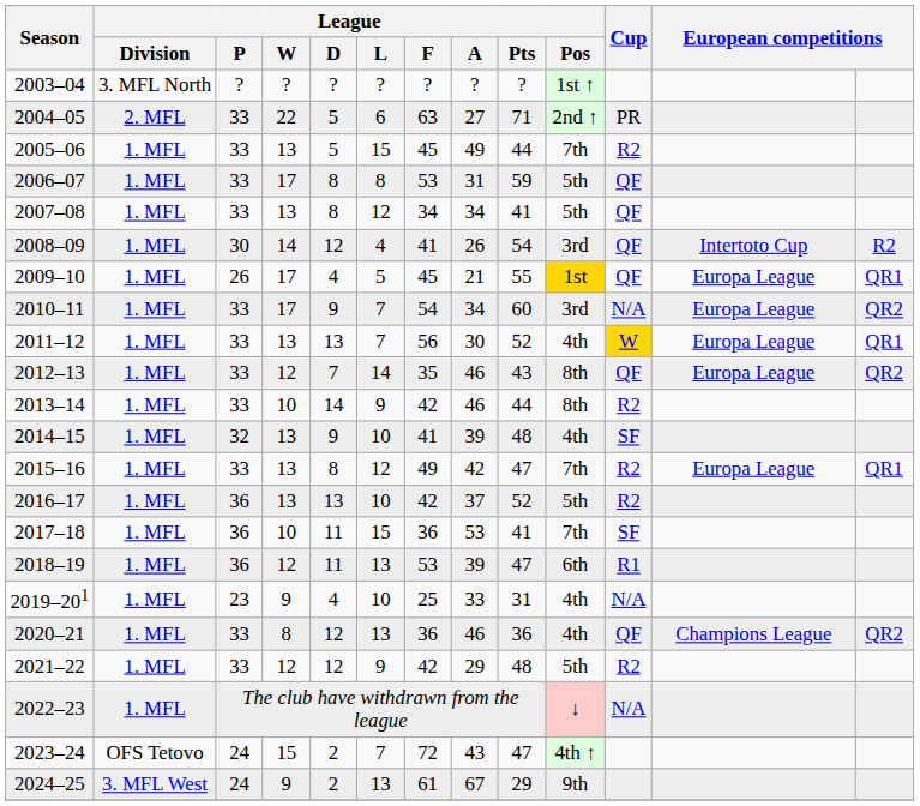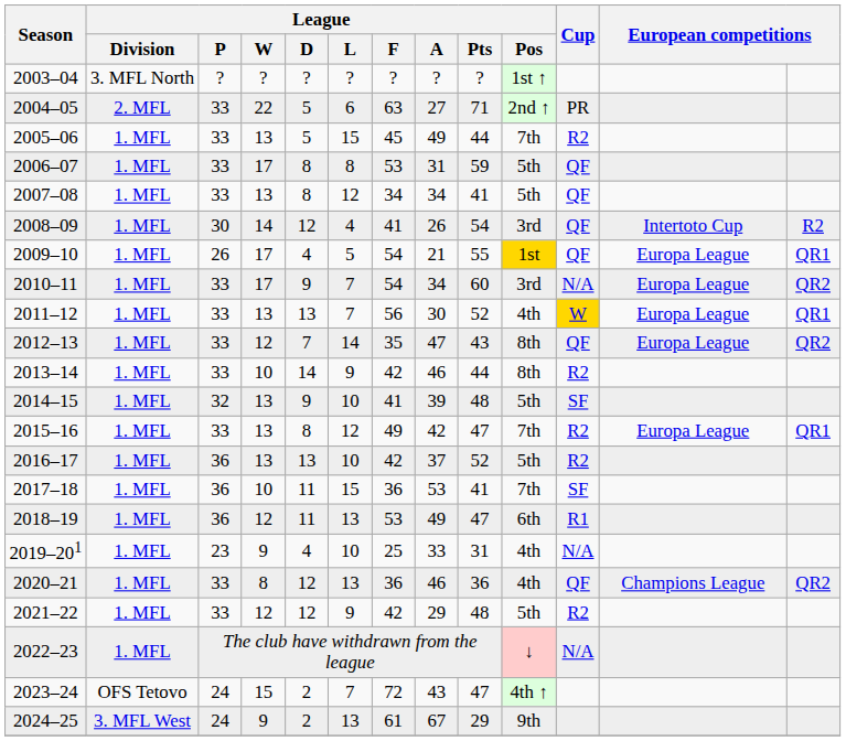 <table class="wikitable" style="text-align:center; font-size:100%">
 <tr>
 <th rowspan=2>Season</th>
 <th colspan=9>League</th>
 <th rowspan=2 width="30"><a href='#'>Cup</a></th>
 <th rowspan=2 colspan=2 width="200"><a href='#'>European competitions</a></th>
 </tr>
 <tr>
 <th>Division</th>
 <th width="30">P</th>
 <th width="30">W</th>
 <th width="30">D</th>
 <th width="30">L</th>
 <th width="30">F</th>
 <th width="30">A</th>
 <th width="30">Pts</th>
 <th width="40">Pos</th>
 </tr>
 <tr>
 <td>2003–04</td>
 <td>3. MFL North</td>
 <td>?</td>
 <td>?</td>
 <td>?</td>
 <td>?</td>
 <td>?</td>
 <td>?</td>
 <td>?</td>
 <td bgcolor="#DDFFDD">1st ↑</td>
 <td></td>
 <td></td>
 <td></td>
 </tr>
 <tr bgcolor=#EEEEEE>
 <td>2004–05</td>
 <td><a href='#'>2. MFL</a></td>
 <td>33</td>
 <td>22</td>
 <td>5</td>
 <td>6</td>
 <td>63</td>
 <td>27</td>
 <td>71</td>
 <td bgcolor="#DDFFDD">2nd ↑</td>
 <td>PR</td>
 <td></td>
 <td></td>
 </tr>
 <tr>
 <td>2005–06</td>
 <td><a href='#'>1. MFL</a></td>
 <td>33</td>
 <td>13</td>
 <td>5</td>
 <td>15</td>
 <td>45</td>
 <td>49</td>
 <td>44</td>
 <td>7th</td>
 <td><a href='#'>R2</a></td>
 <td></td>
 <td></td>
 </tr>
 <tr bgcolor=#EEEEEE>
 <td>2006–07</td>
 <td><a href='#'>1. MFL</a></td>
 <td>33</td>
 <td>17</td>
 <td>8</td>
 <td>8</td>
 <td>53</td>
 <td>31</td>
 <td>59</td>
 <td>5th</td>
 <td><a href='#'>QF</a></td>
 <td></td>
 <td></td>
 </tr>
 <tr>
 <td>2007–08</td>
 <td><a href='#'>1. MFL</a></td>
 <td>33</td>
 <td>13</td>
 <td>8</td>
 <td>12</td>
 <td>34</td>
 <td>34</td>
 <td>41</td>
 <td>5th</td>
 <td><a href='#'>QF</a></td>
 <td></td>
 <td></td>
 </tr>
 <tr bgcolor=#EEEEEE>
 <td>2008–09</td>
 <td><a href='#'>1. MFL</a></td>
 <td>30</td>
 <td>14</td>
 <td>12</td>
 <td>4</td>
 <td>41</td>
 <td>26</td>
 <td>54</td>
 <td>3rd</td>
 <td><a href='#'>QF</a></td>
 <td><a href='#'>Intertoto Cup</a></td>
 <td><a href='#'>R2</a></td>
 </tr>
 <tr>
 <td>2009–10</td>
 <td><a href='#'>1. MFL</a></td>
 <td>26</td>
 <td>17</td>
 <td>4</td>
 <td>5</td>
-<td>45</td>
+<td>54</td>
 <td>21</td>
 <td>55</td>
 <td bgcolor=gold>1st</td>
 <td><a href='#'>QF</a></td>
 <td><a href='#'>Europa League</a></td>
 <td><a href='#'>QR1</a></td>
 </tr>
 <tr bgcolor=#EEEEEE>
 <td>2010–11</td>
 <td><a href='#'>1. MFL</a></td>
 <td>33</td>
 <td>17</td>
 <td>9</td>
 <td>7</td>
 <td>54</td>
 <td>34</td>
 <td>60</td>
 <td>3rd</td>
 <td><a href='#'>N/A</a></td>
 <td><a href='#'>Europa League</a></td>
 <td><a href='#'>QR2</a></td>
 </tr>
 <tr>
 <td>2011–12</td>
 <td><a href='#'>1. MFL</a></td>
 <td>33</td>
 <td>13</td>
 <td>13</td>
 <td>7</td>
 <td>56</td>
 <td>30</td>
 <td>52</td>
 <td>4th</td>
 <td bgcolor="gold"><a href='#'>W</a></td>
 <td><a href='#'>Europa League</a></td>
 <td><a href='#'>QR1</a></td>
 </tr>
 <tr bgcolor=#EEEEEE>
 <td>2012–13</td>
 <td><a href='#'>1. MFL</a></td>
 <td>33</td>
 <td>12</td>
 <td>7</td>
 <td>14</td>
 <td>35</td>
-<td>46</td>
+<td>47</td>
 <td>43</td>
 <td>8th</td>
 <td><a href='#'>QF</a></td>
 <td><a href='#'>Europa League</a></td>
 <td><a href='#'>QR2</a></td>
 </tr>
 <tr>
 <td>2013–14</td>
 <td><a href='#'>1. MFL</a></td>
 <td>33</td>
 <td>10</td>
 <td>14</td>
 <td>9</td>
 <td>42</td>
 <td>46</td>
 <td>44</td>
 <td>8th</td>
 <td><a href='#'>R2</a></td>
 <td></td>
 <td></td>
 </tr>
 <tr bgcolor=#EEEEEE>
 <td>2014–15</td>
 <td><a href='#'>1. MFL</a></td>
 <td>32</td>
 <td>13</td>
 <td>9</td>
 <td>10</td>
 <td>41</td>
 <td>39</td>
 <td>48</td>
-<td>4th</td>
+<td>5th</td>
 <td><a href='#'>SF</a></td>
 <td></td>
 <td></td>
 </tr>
 <tr>
 <td>2015–16</td>
 <td><a href='#'>1. MFL</a></td>
 <td>33</td>
 <td>13</td>
 <td>8</td>
 <td>12</td>
 <td>49</td>
 <td>42</td>
 <td>47</td>
 <td>7th</td>
 <td><a href='#'>R2</a></td>
 <td><a href='#'>Europa League</a></td>
 <td><a href='#'>QR1</a></td>
 </tr>
 <tr bgcolor=#EEEEEE>
 <td>2016–17</td>
 <td><a href='#'>1. MFL</a></td>
 <td>36</td>
 <td>13</td>
 <td>13</td>
 <td>10</td>
 <td>42</td>
 <td>37</td>
 <td>52</td>
 <td>5th</td>
 <td><a href='#'>R2</a></td>
 <td></td>
 <td></td>
 </tr>
 <tr>
 <td>2017–18</td>
 <td><a href='#'>1. MFL</a></td>
 <td>36</td>
 <td>10</td>
 <td>11</td>
 <td>15</td>
 <td>36</td>
 <td>53</td>
 <td>41</td>
 <td>7th</td>
 <td><a href='#'>SF</a></td>
 <td></td>
 <td></td>
 </tr>
 <tr bgcolor=#EEEEEE>
 <td>2018–19</td>
 <td><a href='#'>1. MFL</a></td>
 <td>36</td>
 <td>12</td>
 <td>11</td>
 <td>13</td>
 <td>53</td>
-<td>39</td>
+<td>49</td>
 <td>47</td>
 <td>6th</td>
 <td><a href='#'>R1</a></td>
 <td></td>
 <td></td>
 </tr>
 <tr>
 <td>2019–20<sup>1</sup></td>
 <td><a href='#'>1. MFL</a></td>
 <td>23</td>
 <td>9</td>
 <td>4</td>
 <td>10</td>
 <td>25</td>
 <td>33</td>
 <td>31</td>
 <td>4th</td>
 <td><a href='#'>N/A</a></td>
 <td></td>
 <td></td>
 </tr>
 <tr bgcolor=#EEEEEE>
 <td>2020–21</td>
 <td><a href='#'>1. MFL</a></td>
 <td>33</td>
 <td>8</td>
 <td>12</td>
 <td>13</td>
 <td>36</td>
 <td>46</td>
 <td>36</td>
 <td>4th</td>
 <td><a href='#'>QF</a></td>
 <td><a href='#'>Champions League</a></td>
 <td><a href='#'>QR2</a></td>
 </tr>
 <tr>
 <td>2021–22</td>
 <td><a href='#'>1. MFL</a></td>
 <td>33</td>
 <td>12</td>
 <td>12</td>
 <td>9</td>
 <td>42</td>
 <td>29</td>
 <td>48</td>
 <td>5th</td>
 <td><a href='#'>R2</a></td>
 <td></td>
 <td></td>
 </tr>
 <tr bgcolor=#EEEEEE>
 <td>2022–23</td>
 <td><a href='#'>1. MFL</a></td>
 <td colspan=7><em>The club have withdrawn from the league</em></td>
 <td bgcolor="#FFCCCC">↓</td>
 <td><a href='#'>N/A</a></td>
 <td></td>
 <td></td>
 </tr>
 <tr>
 <td>2023–24</td>
 <td>OFS Tetovo</td>
 <td>24</td>
 <td>15</td>
 <td>2</td>
 <td>7</td>
 <td>72</td>
 <td>43</td>
 <td>47</td>
 <td bgcolor="#DDFFDD">4th ↑</td>
 <td></td>
 <td></td>
 <td></td>
 </tr>
 <tr bgcolor=#EEEEEE>
 <td>2024–25</td>
 <td><a href='#'>3. MFL West</a></td>
 <td>24</td>
 <td>9</td>
 <td>2</td>
 <td>13</td>
 <td>61</td>
 <td>67</td>
 <td>29</td>
 <td>9th</td>
 <td></td>
 <td></td>
 <td></td>
 </tr>
 <tr>
 </tr>
 </table>
